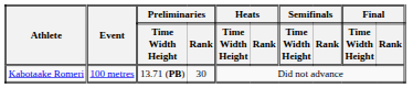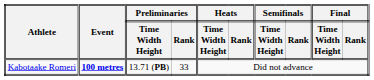 <table class=wikitable style="font-size:90%; border: double;">
 <tr>
 <th rowspan="2" style="border-right:double">Athlete</th>
 <th rowspan="2" style="border-right:double">Event</th>
 <th colspan="2" style="border-right:double; border-bottom:double;">Preliminaries</th>
 <th colspan="2" style="border-right:double; border-bottom:double;">Heats</th>
 <th colspan="2" style="border-right:double; border-bottom:double;">Semifinals</th>
 <th colspan="2" style="border-right:double; border-bottom:double;">Final</th>
 </tr>
 <tr>
 <th>Time<br>Width<br>Height</th>
 <th style="border-right:double">Rank</th>
 <th>Time<br>Width<br>Height</th>
 <th style="border-right:double">Rank</th>
 <th>Time<br>Width<br>Height</th>
 <th style="border-right:double">Rank</th>
 <th>Time<br>Width<br>Height</th>
 <th style="border-right:double">Rank</th>
 </tr>
 <tr style="border-top: double;">
 <td style="border-right:double"><a href='#'>Kabotaake Romeri</a></td>
-<td style="border-right:double"><a href='#'>100 metres</a></td>
+<td style="border-right:double"><strong><a href='#'>100 metres</a></strong></td>
 <td align=center>13.71 (<strong>PB</strong>)</td>
-<td style="border-right:double" align=center>30</td>
+<td style="border-right:double" align=center>33</td>
 <td colspan="6" align=center>Did not advance</td>
 </tr>
 </table>
